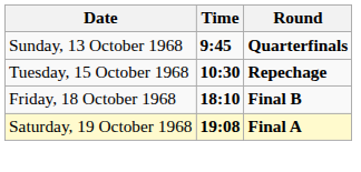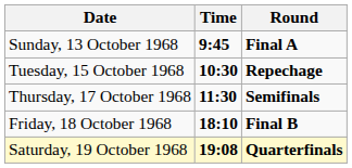 <table class="wikitable">
 <tr>
 <th>Date</th>
 <th>Time</th>
 <th>Round</th>
 </tr>
 <tr>
 <td>Sunday, 13 October 1968</td>
 <td><strong>9:45</strong></td>
-<td><strong>Quarterfinals</strong></td>
+<td><strong>Final A</strong></td>
 </tr>
 <tr>
 <td>Tuesday, 15 October 1968</td>
 <td><strong>10:30</strong></td>
 <td><strong>Repechage</strong></td>
+</tr>
+<tr>
+<td>Thursday, 17 October 1968</td>
+<td><strong>11:30</strong></td>
+<td><strong>Semifinals</strong></td>
 </tr>
 <tr>
 <td>Friday, 18 October 1968</td>
 <td><strong>18:10</strong></td>
 <td><strong>Final B</strong></td>
 </tr>
 <tr style=background:lemonchiffon>
 <td>Saturday, 19 October 1968</td>
 <td><strong>19:08</strong></td>
-<td><strong>Final A</strong></td>
+<td><strong>Quarterfinals</strong></td>
 </tr>
 </table>
